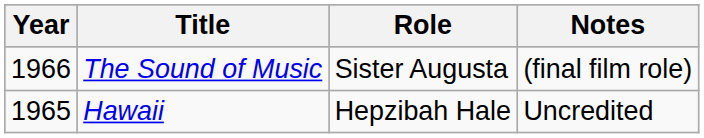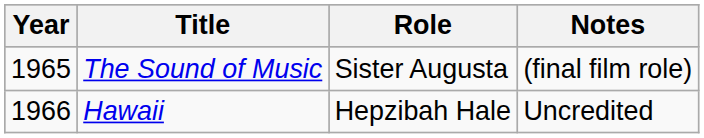 <table class="wikitable">
 <tr>
 <th>Year</th>
 <th>Title</th>
 <th>Role</th>
 <th>Notes</th>
 </tr>
 <tr>
-<td>1966</td>
+<td>1965</td>
 <td><em><a href='#'>The Sound of Music</a></em></td>
 <td>Sister Augusta</td>
 <td>(final film role)</td>
 </tr>
 <tr>
-<td>1965</td>
+<td>1966</td>
 <td><em><a href='#'>Hawaii</a></em></td>
 <td>Hepzibah Hale</td>
 <td>Uncredited</td>
 </tr>
 </table>
